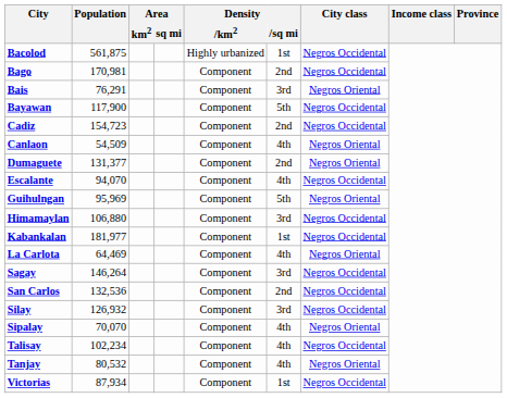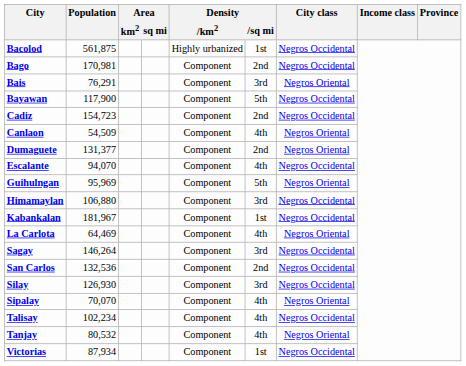 <table class="wikitable sortable" style="text-align:center;background-color:#FDFDFD;font-size:90%;">
 <tr>
 <th scope="col" style="border-bottom:none;" class="unsortable">City</th>
 <th scope="col" style="border-bottom:none;white-space:nowrap;" class="unsortable">Population </th>
 <th scope="col" style="border-bottom:none;" colspan=2>Area</th>
 <th scope="col" style="border-bottom:none;" colspan=2>Density</th>
 <th scope="col" style="border-bottom:none;" class="unsortable">City class</th>
 <th scope="col" style="border-bottom:none;" class="unsortable">Income class</th>
 <th scope="col" style="border-bottom:none;" class="unsortable">Province</th>
 </tr>
 <tr>
 <th scope="col" style="border-top:none;"></th>
 <th scope="col" style="border-top:none;"></th>
 <th scope="col" style="border-style:none none solid solid;">km<sup>2</sup></th>
 <th scope="col" style="border-style:none solid solid none;white-space:nowrap;" class="unsortable">sq mi</th>
 <th scope="col" style="border-style:none none solid solid;">/km<sup>2</sup></th>
 <th scope="col" style="border-style:none solid solid none;white-space:nowrap;" class="unsortable">/sq mi</th>
 <th scope="col" style="border-top:none;"></th>
 <th scope="col" style="border-top:none;"></th>
 <th scope="col" style="border-top:none;"></th>
 </tr>
 <tr>
 <th scope="row" style="text-align:left;background-color:initial;"><a href='#'>Bacolod</a></th>
 <td style="text-align:right;">561,875</td>
 <td></td>
 <td></td>
 <td>Highly urbanized</td>
 <td>1st</td>
 <td><a href='#'>Negros Occidental</a></td>
 </tr>
 <tr>
 <th scope="row" style="text-align:left;background-color:initial;"><a href='#'>Bago</a></th>
 <td style="text-align:right;">170,981</td>
 <td></td>
 <td></td>
 <td>Component</td>
 <td>2nd</td>
 <td><a href='#'>Negros Occidental</a></td>
 </tr>
 <tr>
 <th scope="row" style="text-align:left;background-color:initial;"><a href='#'>Bais</a></th>
 <td style="text-align:right;">76,291</td>
 <td></td>
 <td></td>
 <td>Component</td>
 <td>3rd</td>
 <td><a href='#'>Negros Oriental</a></td>
 </tr>
 <tr>
 <th scope="row" style="text-align:left;background-color:initial;"><a href='#'>Bayawan</a></th>
 <td style="text-align:right;">117,900</td>
 <td></td>
 <td></td>
 <td>Component</td>
 <td>5th</td>
 <td><a href='#'>Negros Occidental</a></td>
 </tr>
 <tr>
 <th scope="row" style="text-align:left;background-color:initial;"><a href='#'>Cadiz</a></th>
 <td style="text-align:right;">154,723</td>
 <td></td>
 <td></td>
 <td>Component</td>
 <td>2nd</td>
 <td><a href='#'>Negros Occidental</a></td>
 </tr>
 <tr>
 <th scope="row" style="text-align:left;background-color:initial;"><a href='#'>Canlaon</a></th>
 <td style="text-align:right;">54,509</td>
 <td></td>
 <td></td>
 <td>Component</td>
 <td>4th</td>
 <td><a href='#'>Negros Oriental</a></td>
 </tr>
 <tr>
 <th scope="row" style="text-align:left;background-color:initial;"><a href='#'>Dumaguete</a></th>
 <td style="text-align:right;">131,377</td>
 <td></td>
 <td></td>
 <td>Component</td>
 <td>2nd</td>
 <td><a href='#'>Negros Oriental</a></td>
 </tr>
 <tr>
 <th scope="row" style="text-align:left;background-color:initial;"><a href='#'>Escalante</a></th>
 <td style="text-align:right;">94,070</td>
 <td></td>
 <td></td>
 <td>Component</td>
 <td>4th</td>
 <td><a href='#'>Negros Occidental</a></td>
 </tr>
 <tr>
 <th scope="row" style="text-align:left;background-color:initial;"><a href='#'>Guihulngan</a></th>
 <td style="text-align:right;">95,969</td>
 <td></td>
 <td></td>
 <td>Component</td>
 <td>5th</td>
 <td><a href='#'>Negros Oriental</a></td>
 </tr>
 <tr>
 <th scope="row" style="text-align:left;background-color:initial;"><a href='#'>Himamaylan</a></th>
 <td style="text-align:right;">106,880</td>
 <td></td>
 <td></td>
 <td>Component</td>
 <td>3rd</td>
 <td><a href='#'>Negros Occidental</a></td>
 </tr>
 <tr>
 <th scope="row" style="text-align:left;background-color:initial;"><a href='#'>Kabankalan</a></th>
-<td style="text-align:right;">181,977</td>
+<td style="text-align:right;">181,967</td>
 <td></td>
 <td></td>
 <td>Component</td>
 <td>1st</td>
 <td><a href='#'>Negros Occidental</a></td>
 </tr>
 <tr>
 <th scope="row" style="text-align:left;background-color:initial;"><a href='#'>La Carlota</a></th>
 <td style="text-align:right;">64,469</td>
 <td></td>
 <td></td>
 <td>Component</td>
 <td>4th</td>
 <td><a href='#'>Negros Oriental</a></td>
 </tr>
 <tr>
 <th scope="row" style="text-align:left;background-color:initial;"><a href='#'>Sagay</a></th>
 <td style="text-align:right;">146,264</td>
 <td></td>
 <td></td>
 <td>Component</td>
 <td>3rd</td>
 <td><a href='#'>Negros Occidental</a></td>
 </tr>
 <tr>
 <th scope="row" style="text-align:left;background-color:initial;"><a href='#'>San Carlos</a></th>
 <td style="text-align:right;">132,536</td>
 <td></td>
 <td></td>
 <td>Component</td>
 <td>2nd</td>
 <td><a href='#'>Negros Occidental</a></td>
 </tr>
 <tr>
 <th scope="row" style="text-align:left;background-color:initial;"><a href='#'>Silay</a></th>
-<td style="text-align:right;">126,932</td>
+<td style="text-align:right;">126,930</td>
 <td></td>
 <td></td>
 <td>Component</td>
 <td>3rd</td>
 <td><a href='#'>Negros Occidental</a></td>
 </tr>
 <tr>
 <th scope="row" style="text-align:left;background-color:initial;"><a href='#'>Sipalay</a></th>
 <td style="text-align:right;">70,070</td>
 <td></td>
 <td></td>
 <td>Component</td>
 <td>4th</td>
 <td><a href='#'>Negros Oriental</a></td>
 </tr>
 <tr>
 <th scope="row" style="text-align:left;background-color:initial;"><a href='#'>Talisay</a></th>
 <td style="text-align:right;">102,234</td>
 <td></td>
 <td></td>
 <td>Component</td>
 <td>4th</td>
 <td><a href='#'>Negros Occidental</a></td>
 </tr>
 <tr>
 <th scope="row" style="text-align:left;background-color:initial;"><a href='#'>Tanjay</a></th>
 <td style="text-align:right;">80,532</td>
 <td></td>
 <td></td>
 <td>Component</td>
 <td>4th</td>
 <td><a href='#'>Negros Oriental</a></td>
 </tr>
 <tr>
 <th scope="row" style="text-align:left;background-color:initial;"><a href='#'>Victorias</a></th>
 <td style="text-align:right;">87,934</td>
 <td></td>
 <td></td>
 <td>Component</td>
 <td>1st</td>
 <td><a href='#'>Negros Occidental</a></td>
 </tr>
 </table>
